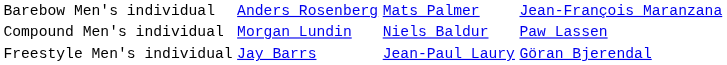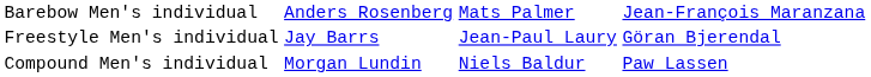 <table>
 <tr>
 <td>Barebow Men's individual<br></td>
 <td> <a href='#'>Anders Rosenberg</a></td>
 <td> <a href='#'>Mats Palmer</a></td>
 <td> <a href='#'>Jean-François Maranzana</a></td>
 </tr>
 <tr>
+<td>Freestyle Men's individual<br></td>
+<td> <a href='#'>Jay Barrs</a></td>
+<td> <a href='#'>Jean-Paul Laury</a></td>
+<td> <a href='#'>Göran Bjerendal</a></td>
+</tr>
+<tr>
 <td>Compound Men's individual<br></td>
 <td> <a href='#'>Morgan Lundin</a></td>
 <td> <a href='#'>Niels Baldur</a></td>
 <td> <a href='#'>Paw Lassen</a></td>
 </tr>
-<tr>
-<td>Freestyle Men's individual<br></td>
-<td> <a href='#'>Jay Barrs</a></td>
-<td> <a href='#'>Jean-Paul Laury</a></td>
-<td> <a href='#'>Göran Bjerendal</a></td>
-</tr>
 </table>
